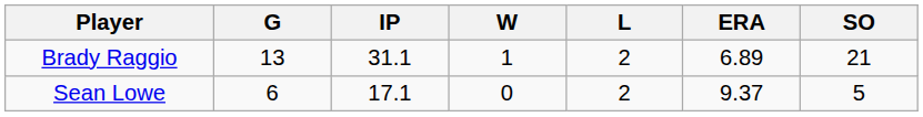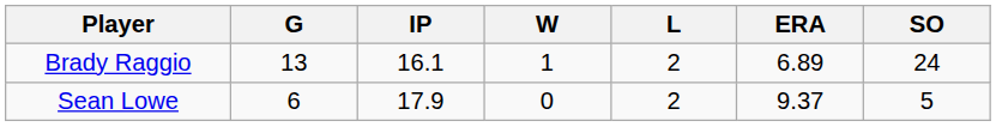 <table class="wikitable sortable">
 <tr>
 <th bgcolor="#DDDDFF" width="16%">Player</th>
 <th bgcolor="#DDDDFF" width="9%">G</th>
 <th bgcolor="#DDDDFF" width="9%">IP</th>
 <th bgcolor="#DDDDFF" width="9%">W</th>
 <th bgcolor="#DDDDFF" width="9%">L</th>
 <th bgcolor="#DDDDFF" width="9%">ERA</th>
 <th bgcolor="#DDDDFF" width="9%">SO</th>
 </tr>
 <tr align=center>
 <td><a href='#'>Brady Raggio</a></td>
 <td>13</td>
-<td>31.1</td>
+<td>16.1</td>
 <td>1</td>
 <td>2</td>
 <td>6.89</td>
-<td>21</td>
+<td>24</td>
 </tr>
 <tr align=center>
 <td><a href='#'>Sean Lowe</a></td>
 <td>6</td>
-<td>17.1</td>
+<td>17.9</td>
 <td>0</td>
 <td>2</td>
 <td>9.37</td>
 <td>5</td>
 </tr>
 </table>
